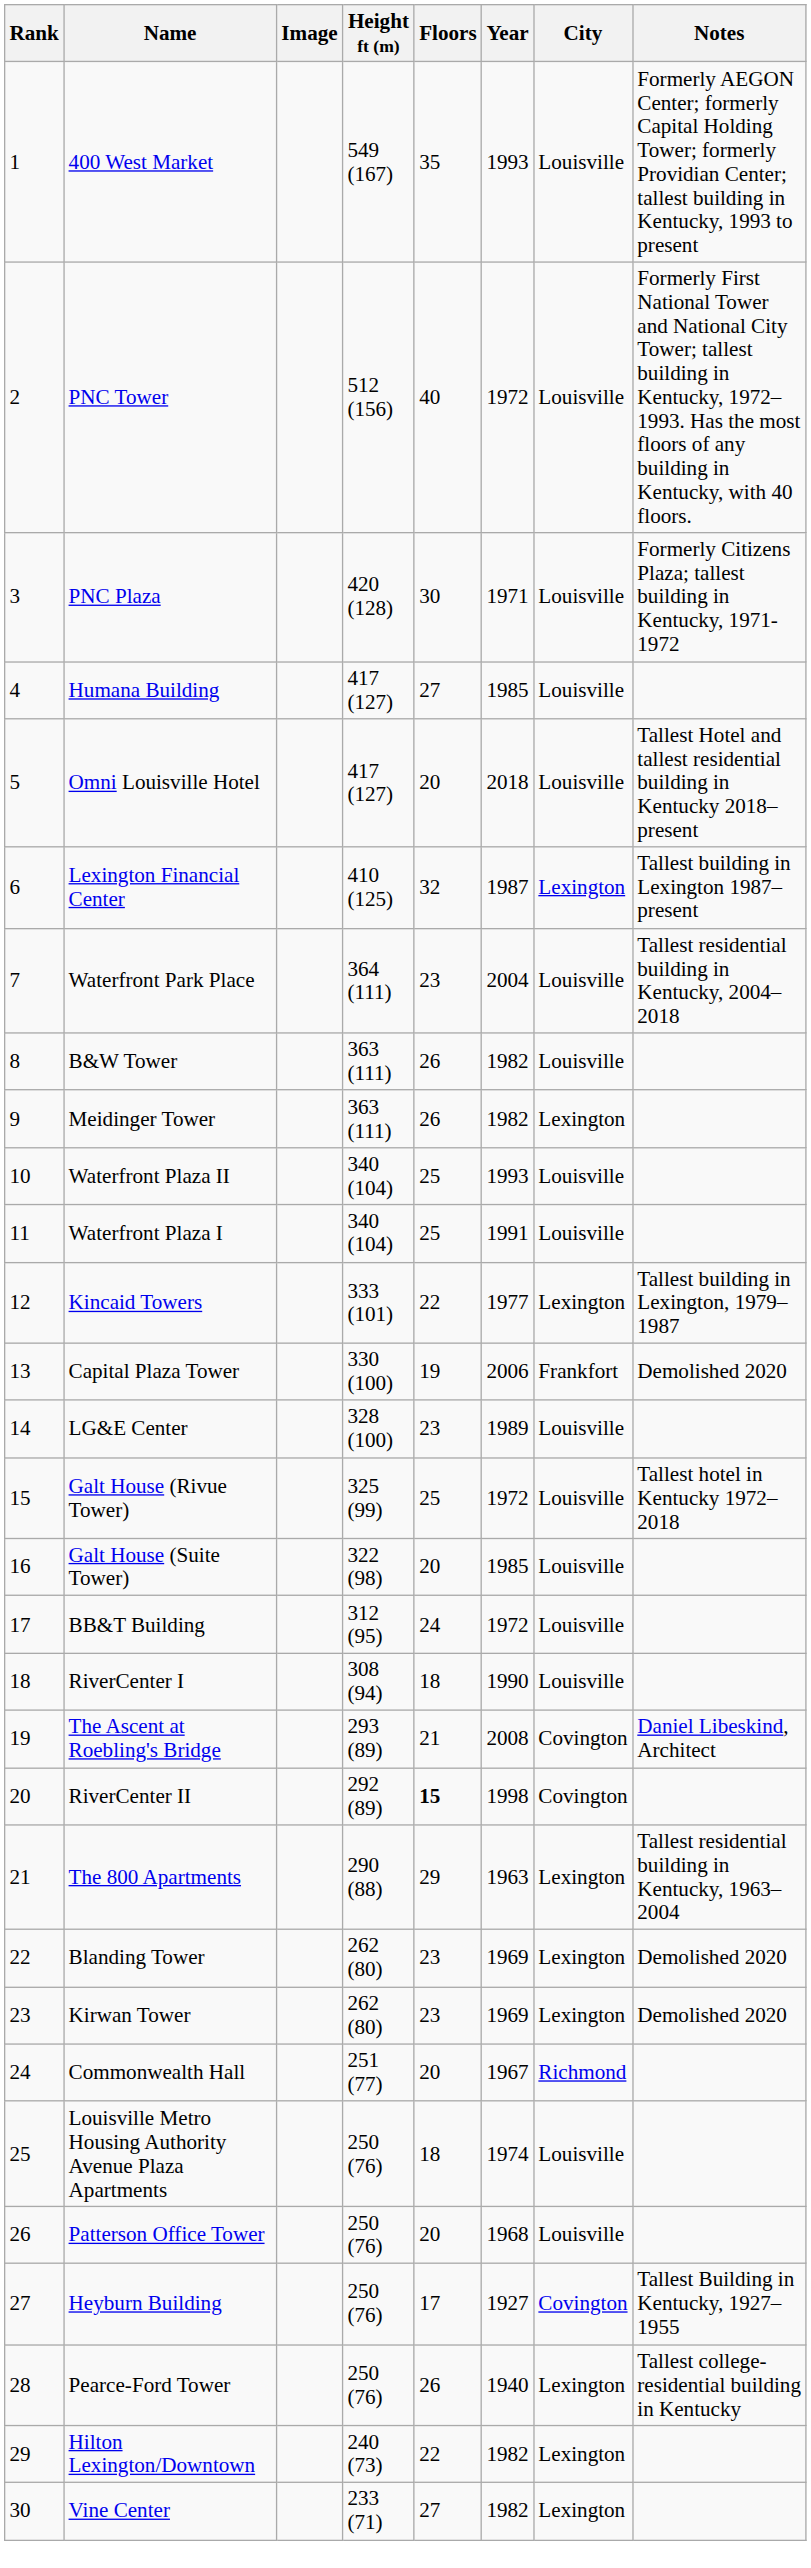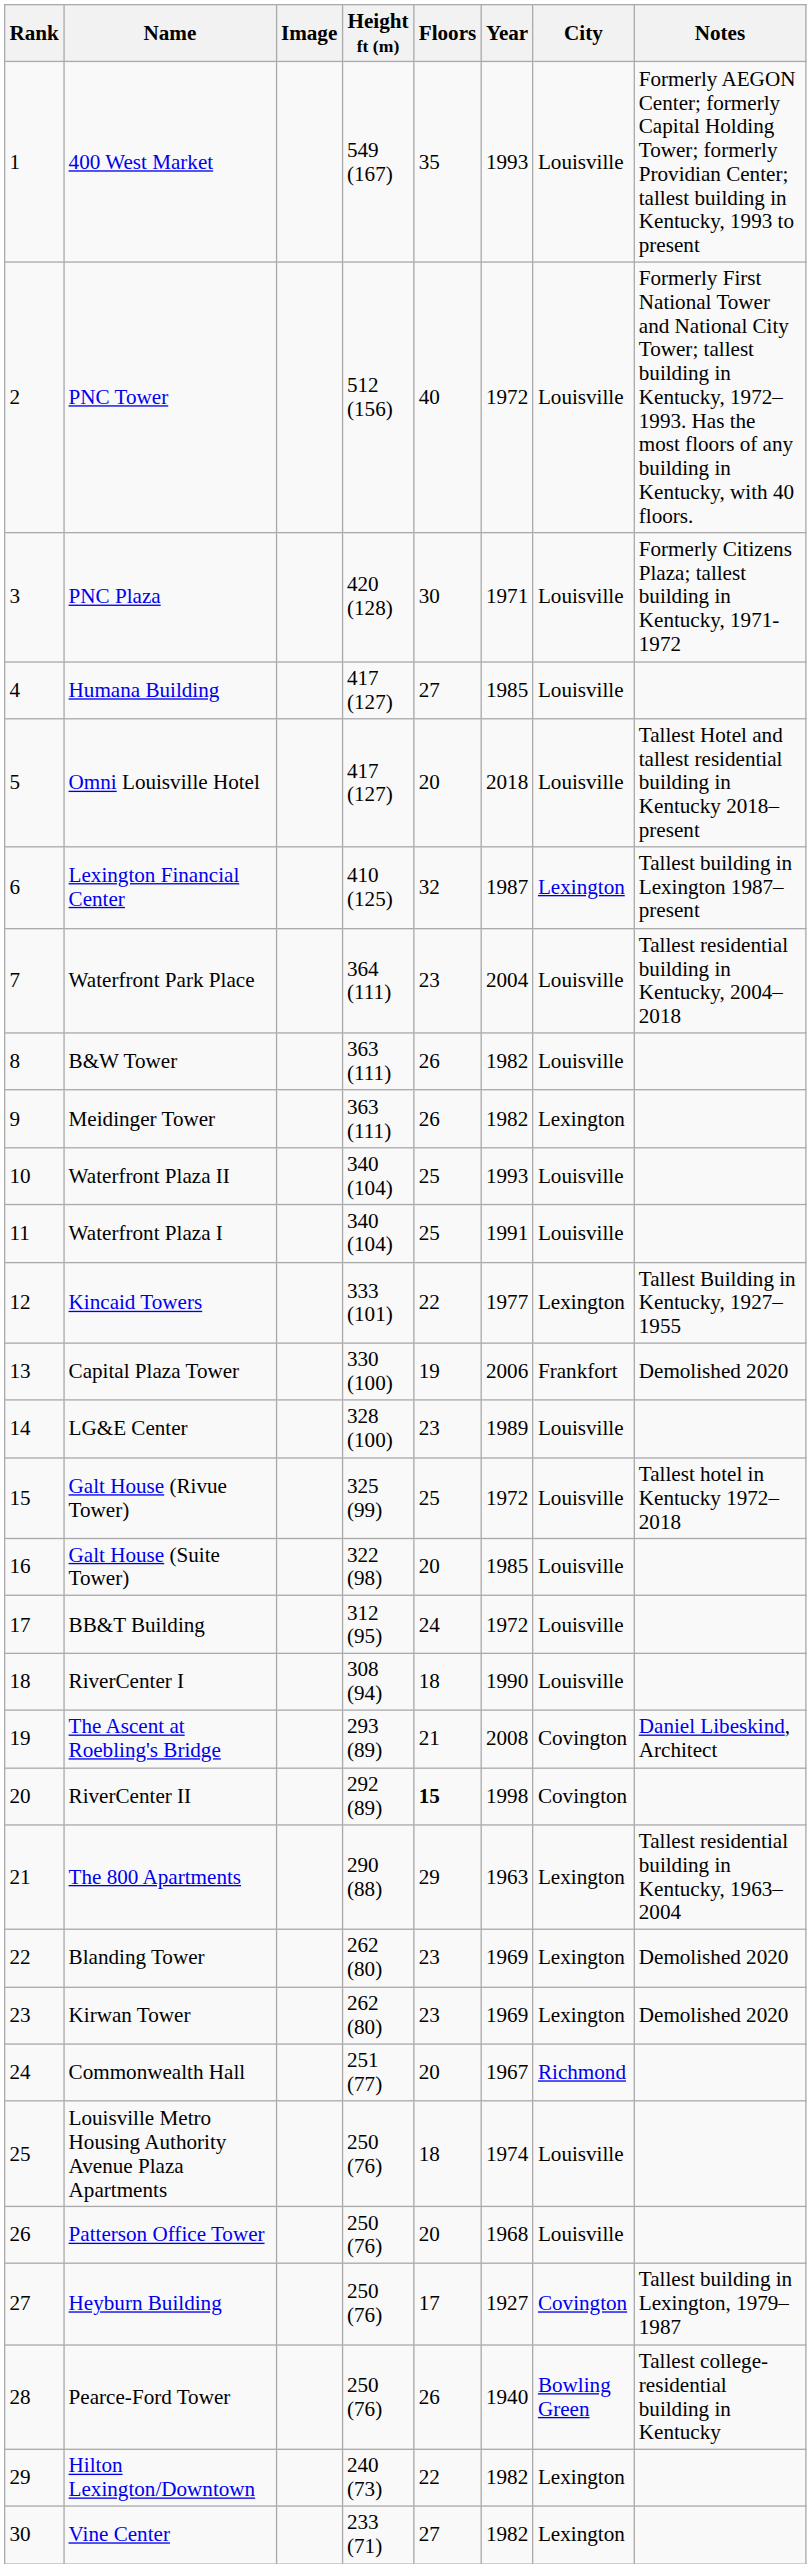 <table class="wikitable sortable">
 <tr>
 <th>Rank</th>
 <th>Name</th>
 <th>Image</th>
 <th>Height<br><small>ft (m)</small></th>
 <th>Floors</th>
 <th>Year</th>
 <th>City</th>
 <th class="unsortable">Notes</th>
 </tr>
 <tr>
 <td>1</td>
 <td><a href='#'>400 West Market</a></td>
 <td></td>
 <td>549 (167)</td>
 <td>35</td>
 <td>1993</td>
 <td>Louisville</td>
 <td>Formerly AEGON Center; formerly Capital Holding Tower; formerly Providian Center; tallest building in Kentucky, 1993 to present </td>
 </tr>
 <tr>
 <td>2</td>
 <td><a href='#'>PNC Tower</a></td>
 <td></td>
 <td>512 (156)</td>
 <td>40</td>
 <td>1972</td>
 <td>Louisville</td>
 <td>Formerly First National Tower and National City Tower; tallest building in Kentucky, 1972–1993. Has the most floors of any building in Kentucky, with 40 floors.</td>
 </tr>
 <tr>
 <td>3</td>
 <td><a href='#'>PNC Plaza</a></td>
 <td></td>
 <td>420 (128)</td>
 <td>30</td>
 <td>1971</td>
 <td>Louisville</td>
 <td>Formerly Citizens Plaza; tallest building in Kentucky, 1971-1972 </td>
 </tr>
 <tr>
 <td>4</td>
 <td><a href='#'>Humana Building</a></td>
 <td></td>
 <td>417 (127)</td>
 <td>27</td>
 <td>1985</td>
 <td>Louisville</td>
 </tr>
 <tr>
 <td>5</td>
 <td><a href='#'>Omni</a> Louisville Hotel</td>
 <td></td>
 <td>417 (127)</td>
 <td>20</td>
 <td>2018</td>
 <td>Louisville</td>
 <td>Tallest Hotel and tallest residential building in Kentucky 2018–present</td>
 </tr>
 <tr>
 <td>6</td>
 <td><a href='#'>Lexington Financial Center</a></td>
 <td></td>
 <td>410 (125)</td>
 <td>32</td>
 <td>1987</td>
 <td><a href='#'>Lexington</a></td>
 <td>Tallest building in Lexington 1987–present</td>
 </tr>
 <tr>
 <td>7</td>
 <td>Waterfront Park Place</td>
 <td></td>
 <td>364 (111)</td>
 <td>23</td>
 <td>2004</td>
 <td>Louisville</td>
 <td>Tallest residential building in Kentucky, 2004–2018</td>
 </tr>
 <tr>
 <td>8</td>
 <td>B&W Tower</td>
 <td></td>
 <td>363 (111)</td>
 <td>26</td>
 <td>1982</td>
 <td>Louisville</td>
 <td></td>
 </tr>
 <tr>
 <td>9</td>
 <td>Meidinger Tower</td>
 <td></td>
 <td>363 (111)</td>
 <td>26</td>
 <td>1982</td>
 <td>Lexington</td>
 <td></td>
 </tr>
 <tr>
 <td>10</td>
 <td>Waterfront Plaza II</td>
 <td></td>
 <td>340 (104)</td>
 <td>25</td>
 <td>1993</td>
 <td>Louisville</td>
 <td></td>
 </tr>
 <tr>
 <td>11</td>
 <td>Waterfront Plaza I</td>
 <td></td>
 <td>340 (104)</td>
 <td>25</td>
 <td>1991</td>
 <td>Louisville</td>
 </tr>
 <tr>
 <td>12</td>
 <td><a href='#'>Kincaid Towers</a></td>
 <td></td>
 <td>333 (101)</td>
 <td>22</td>
 <td>1977</td>
 <td>Lexington</td>
-<td>Tallest building in Lexington, 1979–1987</td>
+<td>Tallest Building in Kentucky, 1927–1955</td>
 </tr>
 <tr>
 <td>13</td>
 <td>Capital Plaza Tower</td>
 <td></td>
 <td>330 (100)</td>
 <td>19</td>
 <td>2006</td>
 <td>Frankfort</td>
 <td>Demolished 2020</td>
 </tr>
 <tr>
 <td>14</td>
 <td>LG&E Center</td>
 <td></td>
 <td>328 (100)</td>
 <td>23</td>
 <td>1989</td>
 <td>Louisville</td>
 <td></td>
 </tr>
 <tr>
 <td>15</td>
 <td><a href='#'>Galt House</a> (Rivue Tower)</td>
 <td></td>
 <td>325 (99)</td>
 <td>25</td>
 <td>1972</td>
 <td>Louisville</td>
 <td>Tallest hotel in Kentucky 1972–2018</td>
 </tr>
 <tr>
 <td>16</td>
 <td><a href='#'>Galt House</a> (Suite Tower)</td>
 <td></td>
 <td>322 (98)</td>
 <td>20</td>
 <td>1985</td>
 <td>Louisville</td>
 <td></td>
 </tr>
 <tr>
 <td>17</td>
 <td>BB&T Building</td>
 <td></td>
 <td>312 (95)</td>
 <td>24</td>
 <td>1972</td>
 <td>Louisville</td>
 <td></td>
 </tr>
 <tr>
 <td>18</td>
 <td>RiverCenter I</td>
 <td></td>
 <td>308 (94)</td>
 <td>18</td>
 <td>1990</td>
 <td>Louisville</td>
 <td></td>
 </tr>
 <tr>
 <td>19</td>
 <td><a href='#'>The Ascent at Roebling's Bridge</a></td>
 <td></td>
 <td>293 (89)</td>
 <td>21</td>
 <td>2008</td>
 <td>Covington</td>
 <td><a href='#'>Daniel Libeskind</a>, Architect</td>
 </tr>
 <tr>
 <td>20</td>
 <td>RiverCenter II</td>
 <td></td>
 <td>292 (89)</td>
 <td><strong>15</strong></td>
 <td>1998</td>
 <td>Covington</td>
 <td></td>
 </tr>
 <tr>
 <td>21</td>
 <td><a href='#'>The 800 Apartments</a></td>
 <td></td>
 <td>290 (88)</td>
 <td>29</td>
 <td>1963</td>
 <td>Lexington</td>
 <td>Tallest residential building in Kentucky, 1963–2004</td>
 </tr>
 <tr>
 <td>22</td>
 <td>Blanding Tower</td>
 <td></td>
 <td>262 (80)</td>
 <td>23</td>
 <td>1969</td>
 <td>Lexington</td>
 <td>Demolished 2020</td>
 </tr>
 <tr>
 <td>23</td>
 <td>Kirwan Tower</td>
 <td></td>
 <td>262 (80)</td>
 <td>23</td>
 <td>1969</td>
 <td>Lexington</td>
 <td>Demolished 2020</td>
 </tr>
 <tr>
 <td>24</td>
 <td>Commonwealth Hall</td>
 <td></td>
 <td>251 (77)</td>
 <td>20</td>
 <td>1967</td>
 <td><a href='#'>Richmond</a></td>
 <td></td>
 </tr>
 <tr>
 <td>25</td>
 <td>Louisville Metro Housing Authority Avenue Plaza Apartments</td>
 <td></td>
 <td>250 (76)</td>
 <td>18</td>
 <td>1974</td>
 <td>Louisville</td>
 <td></td>
 </tr>
 <tr>
 <td>26</td>
 <td><a href='#'>Patterson Office Tower</a></td>
 <td></td>
 <td>250 (76)</td>
 <td>20</td>
 <td>1968</td>
 <td>Louisville</td>
 <td></td>
 </tr>
 <tr>
 <td>27</td>
 <td><a href='#'>Heyburn Building</a></td>
 <td></td>
 <td>250 (76)</td>
 <td>17</td>
 <td>1927</td>
 <td><a href='#'>Covington</a></td>
-<td>Tallest Building in Kentucky, 1927–1955</td>
+<td>Tallest building in Lexington, 1979–1987</td>
 </tr>
 <tr>
 <td>28</td>
 <td>Pearce-Ford Tower</td>
 <td></td>
 <td>250 (76)</td>
 <td>26</td>
 <td>1940</td>
-<td>Lexington</td>
+<td><a href='#'>Bowling Green</a></td>
 <td>Tallest college-residential building in Kentucky</td>
 </tr>
 <tr>
 <td>29</td>
 <td><a href='#'>Hilton Lexington/Downtown</a></td>
 <td></td>
 <td>240 (73)</td>
 <td>22</td>
 <td>1982</td>
 <td>Lexington</td>
 <td></td>
 </tr>
 <tr>
 <td>30</td>
 <td><a href='#'>Vine Center</a></td>
 <td></td>
 <td>233 (71)</td>
 <td>27</td>
 <td>1982</td>
 <td>Lexington</td>
 <td></td>
 </tr>
 </table>
